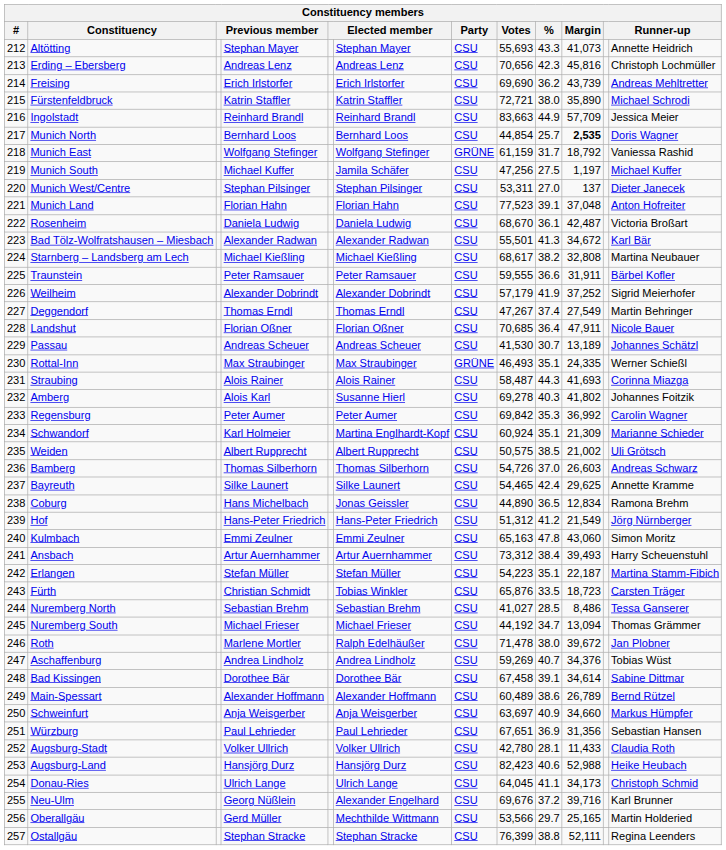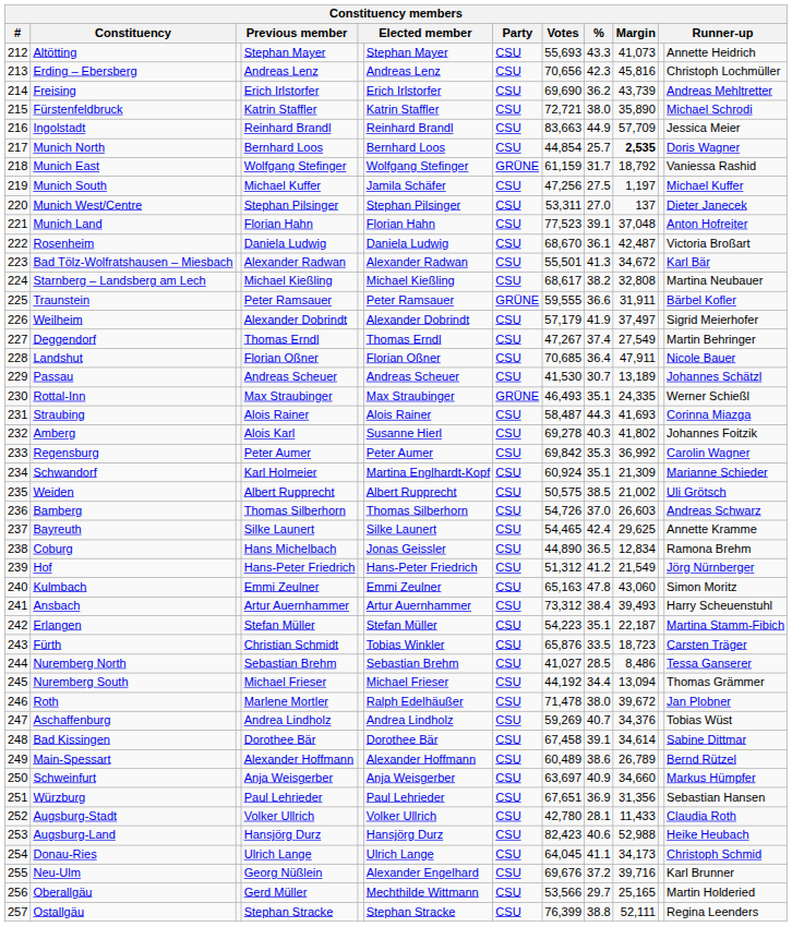 <table class="wikitable sortable" style="text-align:right">
 <tr>
 <th colspan="12">Constituency members</th>
 </tr>
 <tr>
 <th>#</th>
 <th>Constituency</th>
 <th colspan="2">Previous member</th>
 <th colspan="2">Elected member</th>
 <th>Party</th>
 <th>Votes</th>
 <th>%</th>
 <th>Margin</th>
 <th colspan="2">Runner-up</th>
 </tr>
 <tr>
 <td>212</td>
 <td align=left><a href='#'>Altötting</a></td>
 <td bgcolor=></td>
 <td align=left><a href='#'>Stephan Mayer</a></td>
 <td bgcolor=></td>
 <td align=left><a href='#'>Stephan Mayer</a></td>
 <td align=left><a href='#'>CSU</a></td>
 <td>55,693</td>
 <td>43.3</td>
 <td>41,073</td>
 <td bgcolor=></td>
 <td align=left>Annette Heidrich</td>
 </tr>
 <tr>
 <td>213</td>
 <td align=left><a href='#'>Erding – Ebersberg</a></td>
 <td bgcolor=></td>
 <td align=left><a href='#'>Andreas Lenz</a></td>
 <td bgcolor=></td>
 <td align=left><a href='#'>Andreas Lenz</a></td>
 <td align=left><a href='#'>CSU</a></td>
 <td>70,656</td>
 <td>42.3</td>
 <td>45,816</td>
 <td bgcolor=></td>
 <td align=left>Christoph Lochmüller</td>
 </tr>
 <tr>
 <td>214</td>
 <td align=left><a href='#'>Freising</a></td>
 <td bgcolor=></td>
 <td align=left><a href='#'>Erich Irlstorfer</a></td>
 <td bgcolor=></td>
 <td align=left><a href='#'>Erich Irlstorfer</a></td>
 <td align=left><a href='#'>CSU</a></td>
 <td>69,690</td>
 <td>36.2</td>
 <td>43,739</td>
 <td bgcolor=></td>
 <td align=left><a href='#'>Andreas Mehltretter</a></td>
 </tr>
 <tr>
 <td>215</td>
 <td align=left><a href='#'>Fürstenfeldbruck</a></td>
 <td bgcolor=></td>
 <td align=left><a href='#'>Katrin Staffler</a></td>
 <td bgcolor=></td>
 <td align=left><a href='#'>Katrin Staffler</a></td>
 <td align=left><a href='#'>CSU</a></td>
 <td>72,721</td>
 <td>38.0</td>
 <td>35,890</td>
 <td bgcolor=></td>
 <td align=left><a href='#'>Michael Schrodi</a></td>
 </tr>
 <tr>
 <td>216</td>
 <td align=left><a href='#'>Ingolstadt</a></td>
 <td bgcolor=></td>
 <td align=left><a href='#'>Reinhard Brandl</a></td>
 <td bgcolor=></td>
 <td align=left><a href='#'>Reinhard Brandl</a></td>
 <td align=left><a href='#'>CSU</a></td>
 <td>83,663</td>
 <td>44.9</td>
 <td>57,709</td>
 <td bgcolor=></td>
 <td align=left>Jessica Meier</td>
 </tr>
 <tr>
 <td>217</td>
 <td align=left><a href='#'>Munich North</a></td>
 <td bgcolor=></td>
 <td align=left><a href='#'>Bernhard Loos</a></td>
 <td bgcolor=></td>
 <td align=left><a href='#'>Bernhard Loos</a></td>
 <td align=left><a href='#'>CSU</a></td>
 <td>44,854</td>
 <td>25.7</td>
 <td><strong>2,535</strong></td>
 <td bgcolor=></td>
 <td align=left><a href='#'>Doris Wagner</a></td>
 </tr>
 <tr>
 <td>218</td>
 <td align=left><a href='#'>Munich East</a></td>
 <td bgcolor=></td>
 <td align=left><a href='#'>Wolfgang Stefinger</a></td>
 <td bgcolor=></td>
 <td align=left><a href='#'>Wolfgang Stefinger</a></td>
 <td align=left><a href='#'>GRÜNE</a></td>
 <td>61,159</td>
 <td>31.7</td>
 <td>18,792</td>
 <td bgcolor=></td>
 <td align=left>Vaniessa Rashid</td>
 </tr>
 <tr>
 <td>219</td>
 <td align=left><a href='#'>Munich South</a></td>
 <td bgcolor=></td>
 <td align=left><a href='#'>Michael Kuffer</a></td>
 <td bgcolor=></td>
 <td align=left><a href='#'>Jamila Schäfer</a></td>
 <td align=left><a href='#'>CSU</a></td>
 <td>47,256</td>
 <td>27.5</td>
 <td>1,197</td>
 <td bgcolor=></td>
 <td align=left><a href='#'>Michael Kuffer</a></td>
 </tr>
 <tr>
 <td>220</td>
 <td align=left><a href='#'>Munich West/Centre</a></td>
 <td bgcolor=></td>
 <td align=left><a href='#'>Stephan Pilsinger</a></td>
 <td bgcolor=></td>
 <td align=left><a href='#'>Stephan Pilsinger</a></td>
 <td align=left><a href='#'>CSU</a></td>
 <td>53,311</td>
 <td>27.0</td>
 <td>137</td>
 <td bgcolor=></td>
 <td align=left><a href='#'>Dieter Janecek</a></td>
 </tr>
 <tr>
 <td>221</td>
 <td align=left><a href='#'>Munich Land</a></td>
 <td bgcolor=></td>
 <td align=left><a href='#'>Florian Hahn</a></td>
 <td bgcolor=></td>
 <td align=left><a href='#'>Florian Hahn</a></td>
 <td align=left><a href='#'>CSU</a></td>
 <td>77,523</td>
 <td>39.1</td>
 <td>37,048</td>
 <td bgcolor=></td>
 <td align=left><a href='#'>Anton Hofreiter</a></td>
 </tr>
 <tr>
 <td>222</td>
 <td align=left><a href='#'>Rosenheim</a></td>
 <td bgcolor=></td>
 <td align=left><a href='#'>Daniela Ludwig</a></td>
 <td bgcolor=></td>
 <td align=left><a href='#'>Daniela Ludwig</a></td>
 <td align=left><a href='#'>CSU</a></td>
 <td>68,670</td>
 <td>36.1</td>
 <td>42,487</td>
 <td bgcolor=></td>
 <td align=left>Victoria Broßart</td>
 </tr>
 <tr>
 <td>223</td>
 <td align=left><a href='#'>Bad Tölz-Wolfratshausen – Miesbach</a></td>
 <td bgcolor=></td>
 <td align=left><a href='#'>Alexander Radwan</a></td>
 <td bgcolor=></td>
 <td align=left><a href='#'>Alexander Radwan</a></td>
 <td align=left><a href='#'>CSU</a></td>
 <td>55,501</td>
 <td>41.3</td>
 <td>34,672</td>
 <td bgcolor=></td>
 <td align=left><a href='#'>Karl Bär</a></td>
 </tr>
 <tr>
 <td>224</td>
 <td align=left><a href='#'>Starnberg – Landsberg am Lech</a></td>
 <td bgcolor=></td>
 <td align=left><a href='#'>Michael Kießling</a></td>
 <td bgcolor=></td>
 <td align=left><a href='#'>Michael Kießling</a></td>
 <td align=left><a href='#'>CSU</a></td>
 <td>68,617</td>
 <td>38.2</td>
 <td>32,808</td>
 <td bgcolor=></td>
 <td align=left>Martina Neubauer</td>
 </tr>
 <tr>
 <td>225</td>
 <td align=left><a href='#'>Traunstein</a></td>
 <td bgcolor=></td>
 <td align=left><a href='#'>Peter Ramsauer</a></td>
 <td bgcolor=></td>
 <td align=left><a href='#'>Peter Ramsauer</a></td>
-<td align=left><a href='#'>CSU</a></td>
+<td align=left><a href='#'>GRÜNE</a></td>
 <td>59,555</td>
 <td>36.6</td>
 <td>31,911</td>
 <td bgcolor=></td>
 <td align=left><a href='#'>Bärbel Kofler</a></td>
 </tr>
 <tr>
 <td>226</td>
 <td align=left><a href='#'>Weilheim</a></td>
 <td bgcolor=></td>
 <td align=left><a href='#'>Alexander Dobrindt</a></td>
 <td bgcolor=></td>
 <td align=left><a href='#'>Alexander Dobrindt</a></td>
 <td align=left><a href='#'>CSU</a></td>
 <td>57,179</td>
 <td>41.9</td>
-<td>37,252</td>
+<td>37,497</td>
 <td bgcolor=></td>
 <td align=left>Sigrid Meierhofer</td>
 </tr>
 <tr>
 <td>227</td>
 <td align=left><a href='#'>Deggendorf</a></td>
 <td bgcolor=></td>
 <td align=left><a href='#'>Thomas Erndl</a></td>
 <td bgcolor=></td>
 <td align=left><a href='#'>Thomas Erndl</a></td>
 <td align=left><a href='#'>CSU</a></td>
 <td>47,267</td>
 <td>37.4</td>
 <td>27,549</td>
 <td bgcolor=></td>
 <td align=left>Martin Behringer</td>
 </tr>
 <tr>
 <td>228</td>
 <td align=left><a href='#'>Landshut</a></td>
 <td bgcolor=></td>
 <td align=left><a href='#'>Florian Oßner</a></td>
 <td bgcolor=></td>
 <td align=left><a href='#'>Florian Oßner</a></td>
 <td align=left><a href='#'>CSU</a></td>
 <td>70,685</td>
 <td>36.4</td>
 <td>47,911</td>
 <td bgcolor=></td>
 <td align=left><a href='#'>Nicole Bauer</a></td>
 </tr>
 <tr>
 <td>229</td>
 <td align=left><a href='#'>Passau</a></td>
 <td bgcolor=></td>
 <td align=left><a href='#'>Andreas Scheuer</a></td>
 <td bgcolor=></td>
 <td align=left><a href='#'>Andreas Scheuer</a></td>
 <td align=left><a href='#'>CSU</a></td>
 <td>41,530</td>
 <td>30.7</td>
 <td>13,189</td>
 <td bgcolor=></td>
 <td align=left><a href='#'>Johannes Schätzl</a></td>
 </tr>
 <tr>
 <td>230</td>
 <td align=left><a href='#'>Rottal-Inn</a></td>
 <td bgcolor=></td>
 <td align=left><a href='#'>Max Straubinger</a></td>
 <td bgcolor=></td>
 <td align=left><a href='#'>Max Straubinger</a></td>
 <td align=left><a href='#'>GRÜNE</a></td>
 <td>46,493</td>
 <td>35.1</td>
 <td>24,335</td>
 <td bgcolor=></td>
 <td align=left>Werner Schießl</td>
 </tr>
 <tr>
 <td>231</td>
 <td align=left><a href='#'>Straubing</a></td>
 <td bgcolor=></td>
 <td align=left><a href='#'>Alois Rainer</a></td>
 <td bgcolor=></td>
 <td align=left><a href='#'>Alois Rainer</a></td>
 <td align=left><a href='#'>CSU</a></td>
 <td>58,487</td>
 <td>44.3</td>
 <td>41,693</td>
 <td bgcolor=></td>
 <td align=left><a href='#'>Corinna Miazga</a></td>
 </tr>
 <tr>
 <td>232</td>
 <td align=left><a href='#'>Amberg</a></td>
 <td bgcolor=></td>
 <td align=left><a href='#'>Alois Karl</a></td>
 <td bgcolor=></td>
 <td align=left><a href='#'>Susanne Hierl</a></td>
 <td align=left><a href='#'>CSU</a></td>
 <td>69,278</td>
 <td>40.3</td>
 <td>41,802</td>
 <td bgcolor=></td>
 <td align=left>Johannes Foitzik</td>
 </tr>
 <tr>
 <td>233</td>
 <td align=left><a href='#'>Regensburg</a></td>
 <td bgcolor=></td>
 <td align=left><a href='#'>Peter Aumer</a></td>
 <td bgcolor=></td>
 <td align=left><a href='#'>Peter Aumer</a></td>
 <td align=left><a href='#'>CSU</a></td>
 <td>69,842</td>
 <td>35.3</td>
 <td>36,992</td>
 <td bgcolor=></td>
 <td align=left><a href='#'>Carolin Wagner</a></td>
 </tr>
 <tr>
 <td>234</td>
 <td align=left><a href='#'>Schwandorf</a></td>
 <td bgcolor=></td>
 <td align=left><a href='#'>Karl Holmeier</a></td>
 <td bgcolor=></td>
 <td align=left><a href='#'>Martina Englhardt-Kopf</a></td>
 <td align=left><a href='#'>CSU</a></td>
 <td>60,924</td>
 <td>35.1</td>
 <td>21,309</td>
 <td bgcolor=></td>
 <td align=left><a href='#'>Marianne Schieder</a></td>
 </tr>
 <tr>
 <td>235</td>
 <td align=left><a href='#'>Weiden</a></td>
 <td bgcolor=></td>
 <td align=left><a href='#'>Albert Rupprecht</a></td>
 <td bgcolor=></td>
 <td align=left><a href='#'>Albert Rupprecht</a></td>
 <td align=left><a href='#'>CSU</a></td>
 <td>50,575</td>
 <td>38.5</td>
 <td>21,002</td>
 <td bgcolor=></td>
 <td align=left><a href='#'>Uli Grötsch</a></td>
 </tr>
 <tr>
 <td>236</td>
 <td align=left><a href='#'>Bamberg</a></td>
 <td bgcolor=></td>
 <td align=left><a href='#'>Thomas Silberhorn</a></td>
 <td bgcolor=></td>
 <td align=left><a href='#'>Thomas Silberhorn</a></td>
 <td align=left><a href='#'>CSU</a></td>
 <td>54,726</td>
 <td>37.0</td>
 <td>26,603</td>
 <td bgcolor=></td>
 <td align=left><a href='#'>Andreas Schwarz</a></td>
 </tr>
 <tr>
 <td>237</td>
 <td align=left><a href='#'>Bayreuth</a></td>
 <td bgcolor=></td>
 <td align=left><a href='#'>Silke Launert</a></td>
 <td bgcolor=></td>
 <td align=left><a href='#'>Silke Launert</a></td>
 <td align=left><a href='#'>CSU</a></td>
 <td>54,465</td>
 <td>42.4</td>
 <td>29,625</td>
 <td bgcolor=></td>
 <td align=left>Annette Kramme</td>
 </tr>
 <tr>
 <td>238</td>
 <td align=left><a href='#'>Coburg</a></td>
 <td bgcolor=></td>
 <td align=left><a href='#'>Hans Michelbach</a></td>
 <td bgcolor=></td>
 <td align=left><a href='#'>Jonas Geissler</a></td>
 <td align=left><a href='#'>CSU</a></td>
 <td>44,890</td>
 <td>36.5</td>
 <td>12,834</td>
 <td bgcolor=></td>
 <td align=left>Ramona Brehm</td>
 </tr>
 <tr>
 <td>239</td>
 <td align=left><a href='#'>Hof</a></td>
 <td bgcolor=></td>
 <td align=left><a href='#'>Hans-Peter Friedrich</a></td>
 <td bgcolor=></td>
 <td align=left><a href='#'>Hans-Peter Friedrich</a></td>
 <td align=left><a href='#'>CSU</a></td>
 <td>51,312</td>
 <td>41.2</td>
 <td>21,549</td>
 <td bgcolor=></td>
 <td align=left><a href='#'>Jörg Nürnberger</a></td>
 </tr>
 <tr>
 <td>240</td>
 <td align=left><a href='#'>Kulmbach</a></td>
 <td bgcolor=></td>
 <td align=left><a href='#'>Emmi Zeulner</a></td>
 <td bgcolor=></td>
 <td align=left><a href='#'>Emmi Zeulner</a></td>
 <td align=left><a href='#'>CSU</a></td>
 <td>65,163</td>
 <td>47.8</td>
 <td>43,060</td>
 <td bgcolor=></td>
 <td align=left>Simon Moritz</td>
 </tr>
 <tr>
 <td>241</td>
 <td align=left><a href='#'>Ansbach</a></td>
 <td bgcolor=></td>
 <td align=left><a href='#'>Artur Auernhammer</a></td>
 <td bgcolor=></td>
 <td align=left><a href='#'>Artur Auernhammer</a></td>
 <td align=left><a href='#'>CSU</a></td>
 <td>73,312</td>
 <td>38.4</td>
 <td>39,493</td>
 <td bgcolor=></td>
 <td align=left>Harry Scheuenstuhl</td>
 </tr>
 <tr>
 <td>242</td>
 <td align=left><a href='#'>Erlangen</a></td>
 <td bgcolor=></td>
 <td align=left><a href='#'>Stefan Müller</a></td>
 <td bgcolor=></td>
 <td align=left><a href='#'>Stefan Müller</a></td>
 <td align=left><a href='#'>CSU</a></td>
 <td>54,223</td>
 <td>35.1</td>
 <td>22,187</td>
 <td bgcolor=></td>
 <td align=left><a href='#'>Martina Stamm-Fibich</a></td>
 </tr>
 <tr>
 <td>243</td>
 <td align=left><a href='#'>Fürth</a></td>
 <td bgcolor=></td>
 <td align=left><a href='#'>Christian Schmidt</a></td>
 <td bgcolor=></td>
 <td align=left><a href='#'>Tobias Winkler</a></td>
 <td align=left><a href='#'>CSU</a></td>
 <td>65,876</td>
 <td>33.5</td>
 <td>18,723</td>
 <td bgcolor=></td>
 <td align=left><a href='#'>Carsten Träger</a></td>
 </tr>
 <tr>
 <td>244</td>
 <td align=left><a href='#'>Nuremberg North</a></td>
 <td bgcolor=></td>
 <td align=left><a href='#'>Sebastian Brehm</a></td>
 <td bgcolor=></td>
 <td align=left><a href='#'>Sebastian Brehm</a></td>
 <td align=left><a href='#'>CSU</a></td>
 <td>41,027</td>
 <td>28.5</td>
 <td>8,486</td>
 <td bgcolor=></td>
 <td align=left><a href='#'>Tessa Ganserer</a></td>
 </tr>
 <tr>
 <td>245</td>
 <td align=left><a href='#'>Nuremberg South</a></td>
 <td bgcolor=></td>
 <td align=left><a href='#'>Michael Frieser</a></td>
 <td bgcolor=></td>
 <td align=left><a href='#'>Michael Frieser</a></td>
 <td align=left><a href='#'>CSU</a></td>
 <td>44,192</td>
-<td>34.7</td>
+<td>34.4</td>
 <td>13,094</td>
 <td bgcolor=></td>
 <td align=left>Thomas Grämmer</td>
 </tr>
 <tr>
 <td>246</td>
 <td align=left><a href='#'>Roth</a></td>
 <td bgcolor=></td>
 <td align=left><a href='#'>Marlene Mortler</a></td>
 <td bgcolor=></td>
 <td align=left><a href='#'>Ralph Edelhäußer</a></td>
 <td align=left><a href='#'>CSU</a></td>
 <td>71,478</td>
 <td>38.0</td>
 <td>39,672</td>
 <td bgcolor=></td>
 <td align=left><a href='#'>Jan Plobner</a></td>
 </tr>
 <tr>
 <td>247</td>
 <td align=left><a href='#'>Aschaffenburg</a></td>
 <td bgcolor=></td>
 <td align=left><a href='#'>Andrea Lindholz</a></td>
 <td bgcolor=></td>
 <td align=left><a href='#'>Andrea Lindholz</a></td>
 <td align=left><a href='#'>CSU</a></td>
 <td>59,269</td>
 <td>40.7</td>
 <td>34,376</td>
 <td bgcolor=></td>
 <td align=left>Tobias Wüst</td>
 </tr>
 <tr>
 <td>248</td>
 <td align=left><a href='#'>Bad Kissingen</a></td>
 <td bgcolor=></td>
 <td align=left><a href='#'>Dorothee Bär</a></td>
 <td bgcolor=></td>
 <td align=left><a href='#'>Dorothee Bär</a></td>
 <td align=left><a href='#'>CSU</a></td>
 <td>67,458</td>
 <td>39.1</td>
 <td>34,614</td>
 <td bgcolor=></td>
 <td align=left><a href='#'>Sabine Dittmar</a></td>
 </tr>
 <tr>
 <td>249</td>
 <td align=left><a href='#'>Main-Spessart</a></td>
 <td bgcolor=></td>
 <td align=left><a href='#'>Alexander Hoffmann</a></td>
 <td bgcolor=></td>
 <td align=left><a href='#'>Alexander Hoffmann</a></td>
 <td align=left><a href='#'>CSU</a></td>
 <td>60,489</td>
 <td>38.6</td>
 <td>26,789</td>
 <td bgcolor=></td>
 <td align=left><a href='#'>Bernd Rützel</a></td>
 </tr>
 <tr>
 <td>250</td>
 <td align=left><a href='#'>Schweinfurt</a></td>
 <td bgcolor=></td>
 <td align=left><a href='#'>Anja Weisgerber</a></td>
 <td bgcolor=></td>
 <td align=left><a href='#'>Anja Weisgerber</a></td>
 <td align=left><a href='#'>CSU</a></td>
 <td>63,697</td>
 <td>40.9</td>
 <td>34,660</td>
 <td bgcolor=></td>
 <td align=left><a href='#'>Markus Hümpfer</a></td>
 </tr>
 <tr>
 <td>251</td>
 <td align=left><a href='#'>Würzburg</a></td>
 <td bgcolor=></td>
 <td align=left><a href='#'>Paul Lehrieder</a></td>
 <td bgcolor=></td>
 <td align=left><a href='#'>Paul Lehrieder</a></td>
 <td align=left><a href='#'>CSU</a></td>
 <td>67,651</td>
 <td>36.9</td>
 <td>31,356</td>
 <td bgcolor=></td>
 <td align=left>Sebastian Hansen</td>
 </tr>
 <tr>
 <td>252</td>
 <td align=left><a href='#'>Augsburg-Stadt</a></td>
 <td bgcolor=></td>
 <td align=left><a href='#'>Volker Ullrich</a></td>
 <td bgcolor=></td>
 <td align=left><a href='#'>Volker Ullrich</a></td>
 <td align=left><a href='#'>CSU</a></td>
 <td>42,780</td>
 <td>28.1</td>
 <td>11,433</td>
 <td bgcolor=></td>
 <td align=left><a href='#'>Claudia Roth</a></td>
 </tr>
 <tr>
 <td>253</td>
 <td align=left><a href='#'>Augsburg-Land</a></td>
 <td bgcolor=></td>
 <td align=left><a href='#'>Hansjörg Durz</a></td>
 <td bgcolor=></td>
 <td align=left><a href='#'>Hansjörg Durz</a></td>
 <td align=left><a href='#'>CSU</a></td>
 <td>82,423</td>
 <td>40.6</td>
 <td>52,988</td>
 <td bgcolor=></td>
 <td align=left><a href='#'>Heike Heubach</a></td>
 </tr>
 <tr>
 <td>254</td>
 <td align=left><a href='#'>Donau-Ries</a></td>
 <td bgcolor=></td>
 <td align=left><a href='#'>Ulrich Lange</a></td>
 <td bgcolor=></td>
 <td align=left><a href='#'>Ulrich Lange</a></td>
 <td align=left><a href='#'>CSU</a></td>
 <td>64,045</td>
 <td>41.1</td>
 <td>34,173</td>
 <td bgcolor=></td>
 <td align=left><a href='#'>Christoph Schmid</a></td>
 </tr>
 <tr>
 <td>255</td>
 <td align=left><a href='#'>Neu-Ulm</a></td>
 <td bgcolor=></td>
 <td align=left><a href='#'>Georg Nüßlein</a></td>
 <td bgcolor=></td>
 <td align=left><a href='#'>Alexander Engelhard</a></td>
 <td align=left><a href='#'>CSU</a></td>
 <td>69,676</td>
 <td>37.2</td>
 <td>39,716</td>
 <td bgcolor=></td>
 <td align=left>Karl Brunner</td>
 </tr>
 <tr>
 <td>256</td>
 <td align=left><a href='#'>Oberallgäu</a></td>
 <td bgcolor=></td>
 <td align=left><a href='#'>Gerd Müller</a></td>
 <td bgcolor=></td>
 <td align=left><a href='#'>Mechthilde Wittmann</a></td>
 <td align=left><a href='#'>CSU</a></td>
 <td>53,566</td>
 <td>29.7</td>
 <td>25,165</td>
 <td bgcolor=></td>
 <td align=left>Martin Holderied</td>
 </tr>
 <tr>
 <td>257</td>
 <td align=left><a href='#'>Ostallgäu</a></td>
 <td bgcolor=></td>
 <td align=left><a href='#'>Stephan Stracke</a></td>
 <td bgcolor=></td>
 <td align=left><a href='#'>Stephan Stracke</a></td>
 <td align=left><a href='#'>CSU</a></td>
 <td>76,399</td>
 <td>38.8</td>
 <td>52,111</td>
 <td bgcolor=></td>
 <td align=left>Regina Leenders</td>
 </tr>
 </table>
